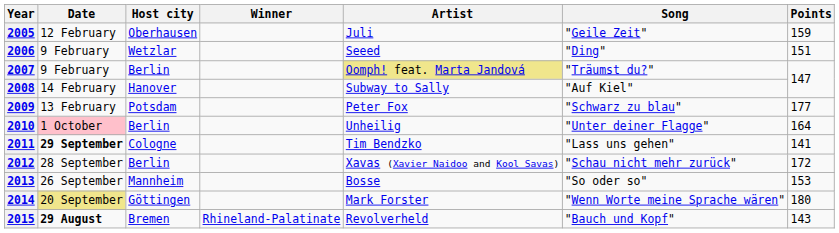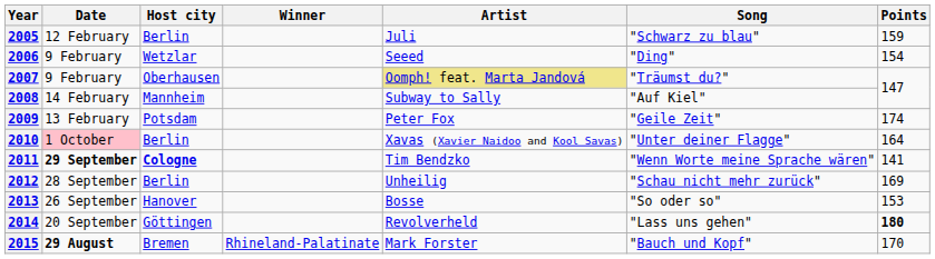 <table class="wikitable sortable">
 <tr>
 <th scope="col" class="autorowspan">Year</th>
 <th scope="col" class="unsortable">Date</th>
 <th scope="col" class="autorowspan">Host city</th>
 <th scope="col" class="autorowspan">Winner</th>
 <th scope="col" class="autorowspan">Artist</th>
 <th scope="col" class="autorowspan">Song</th>
 <th scope="col" class="unsortable">Points</th>
 </tr>
 <tr>
 <th style="text-align:left" scope="row"><a href='#'>2005</a></th>
 <td>12 February</td>
-<td> <a href='#'>Oberhausen</a></td>
+<td> <a href='#'>Berlin</a></td>
 <td></td>
 <td><a href='#'>Juli</a></td>
-<td>"<a href='#'>Geile Zeit</a>"</td>
+<td>"<a href='#'>Schwarz zu blau</a>"</td>
 <td>159</td>
 </tr>
 <tr>
 <th style="text-align:left" scope="row"><a href='#'>2006</a></th>
 <td>9 February</td>
 <td> <a href='#'>Wetzlar</a></td>
 <td></td>
 <td><a href='#'>Seeed</a></td>
 <td>"<a href='#'>Ding</a>"</td>
-<td>151</td>
+<td>154</td>
 </tr>
 <tr>
 <th style="text-align:left" scope="row"><a href='#'>2007</a></th>
 <td>9 February</td>
-<td> <a href='#'>Berlin</a></td>
+<td> <a href='#'>Oberhausen</a></td>
 <td></td>
 <td style="background: khaki;"><a href='#'>Oomph!</a> feat. <a href='#'>Marta Jandová</a></td>
 <td>"<a href='#'>Träumst du?</a>"</td>
 <td rowspan="2">147</td>
 </tr>
 <tr>
 <th style="text-align:left" scope="row"><a href='#'>2008</a></th>
 <td>14 February</td>
-<td> <a href='#'>Hanover</a></td>
+<td> <a href='#'>Mannheim</a></td>
 <td></td>
 <td><a href='#'>Subway to Sally</a></td>
 <td>"Auf Kiel"</td>
 </tr>
 <tr>
 <th style="text-align:left" scope="row"><a href='#'>2009</a></th>
 <td>13 February</td>
 <td> <a href='#'>Potsdam</a></td>
 <td></td>
 <td><a href='#'>Peter Fox</a></td>
-<td>"<a href='#'>Schwarz zu blau</a>"</td>
-<td>177</td>
+<td>"<a href='#'>Geile Zeit</a>"</td>
+<td>174</td>
 </tr>
 <tr>
 <th style="text-align:left" scope="row"><a href='#'>2010</a></th>
 <td style="background: pink;">1 October</td>
 <td> <a href='#'>Berlin</a></td>
 <td></td>
-<td><a href='#'>Unheilig</a></td>
+<td><a href='#'>Xavas</a> <small>(<a href='#'>Xavier Naidoo</a> and <a href='#'>Kool Savas</a>)</small></td>
 <td>"<a href='#'>Unter deiner Flagge</a>"</td>
 <td>164</td>
 </tr>
 <tr>
 <th style="text-align:left" scope="row"><a href='#'>2011</a></th>
 <td><strong>29 September</strong></td>
-<td> <a href='#'>Cologne</a></td>
+<td><strong> <a href='#'>Cologne</a></strong></td>
 <td></td>
 <td><a href='#'>Tim Bendzko</a></td>
-<td>"Lass uns gehen"</td>
+<td>"<a href='#'>Wenn Worte meine Sprache wären</a>"</td>
 <td>141</td>
 </tr>
 <tr>
 <th style="text-align:left" scope="row"><a href='#'>2012</a></th>
 <td>28 September</td>
 <td> <a href='#'>Berlin</a></td>
 <td></td>
-<td><a href='#'>Xavas</a> <small>(<a href='#'>Xavier Naidoo</a> and <a href='#'>Kool Savas</a>)</small></td>
+<td><a href='#'>Unheilig</a></td>
 <td>"<a href='#'>Schau nicht mehr zurück</a>"</td>
-<td>172</td>
+<td>169</td>
 </tr>
 <tr>
 <th style="text-align:left" scope="row"><a href='#'>2013</a></th>
 <td>26 September</td>
-<td> <a href='#'>Mannheim</a></td>
+<td> <a href='#'>Hanover</a></td>
 <td></td>
 <td><a href='#'>Bosse</a></td>
 <td>"So oder so"</td>
 <td>153</td>
 </tr>
 <tr>
 <th style="text-align:left" scope="row"><a href='#'>2014</a></th>
-<td style="background: khaki;">20 September</td>
+<td>20 September</td>
 <td> <a href='#'>Göttingen</a></td>
 <td></td>
-<td><a href='#'>Mark Forster</a></td>
-<td>"<a href='#'>Wenn Worte meine Sprache wären</a>"</td>
-<td>180</td>
+<td><a href='#'>Revolverheld</a></td>
+<td>"Lass uns gehen"</td>
+<td><strong>180</strong></td>
 </tr>
 <tr>
 <th style="text-align:left" scope="row"><a href='#'>2015</a></th>
 <td><strong>29 August</strong></td>
 <td> <a href='#'>Bremen</a></td>
 <td> <a href='#'>Rhineland-Palatinate</a></td>
-<td><a href='#'>Revolverheld</a></td>
+<td><a href='#'>Mark Forster</a></td>
 <td>"<a href='#'>Bauch und Kopf</a>"</td>
-<td>143</td>
+<td>170</td>
 </tr>
 </table>
